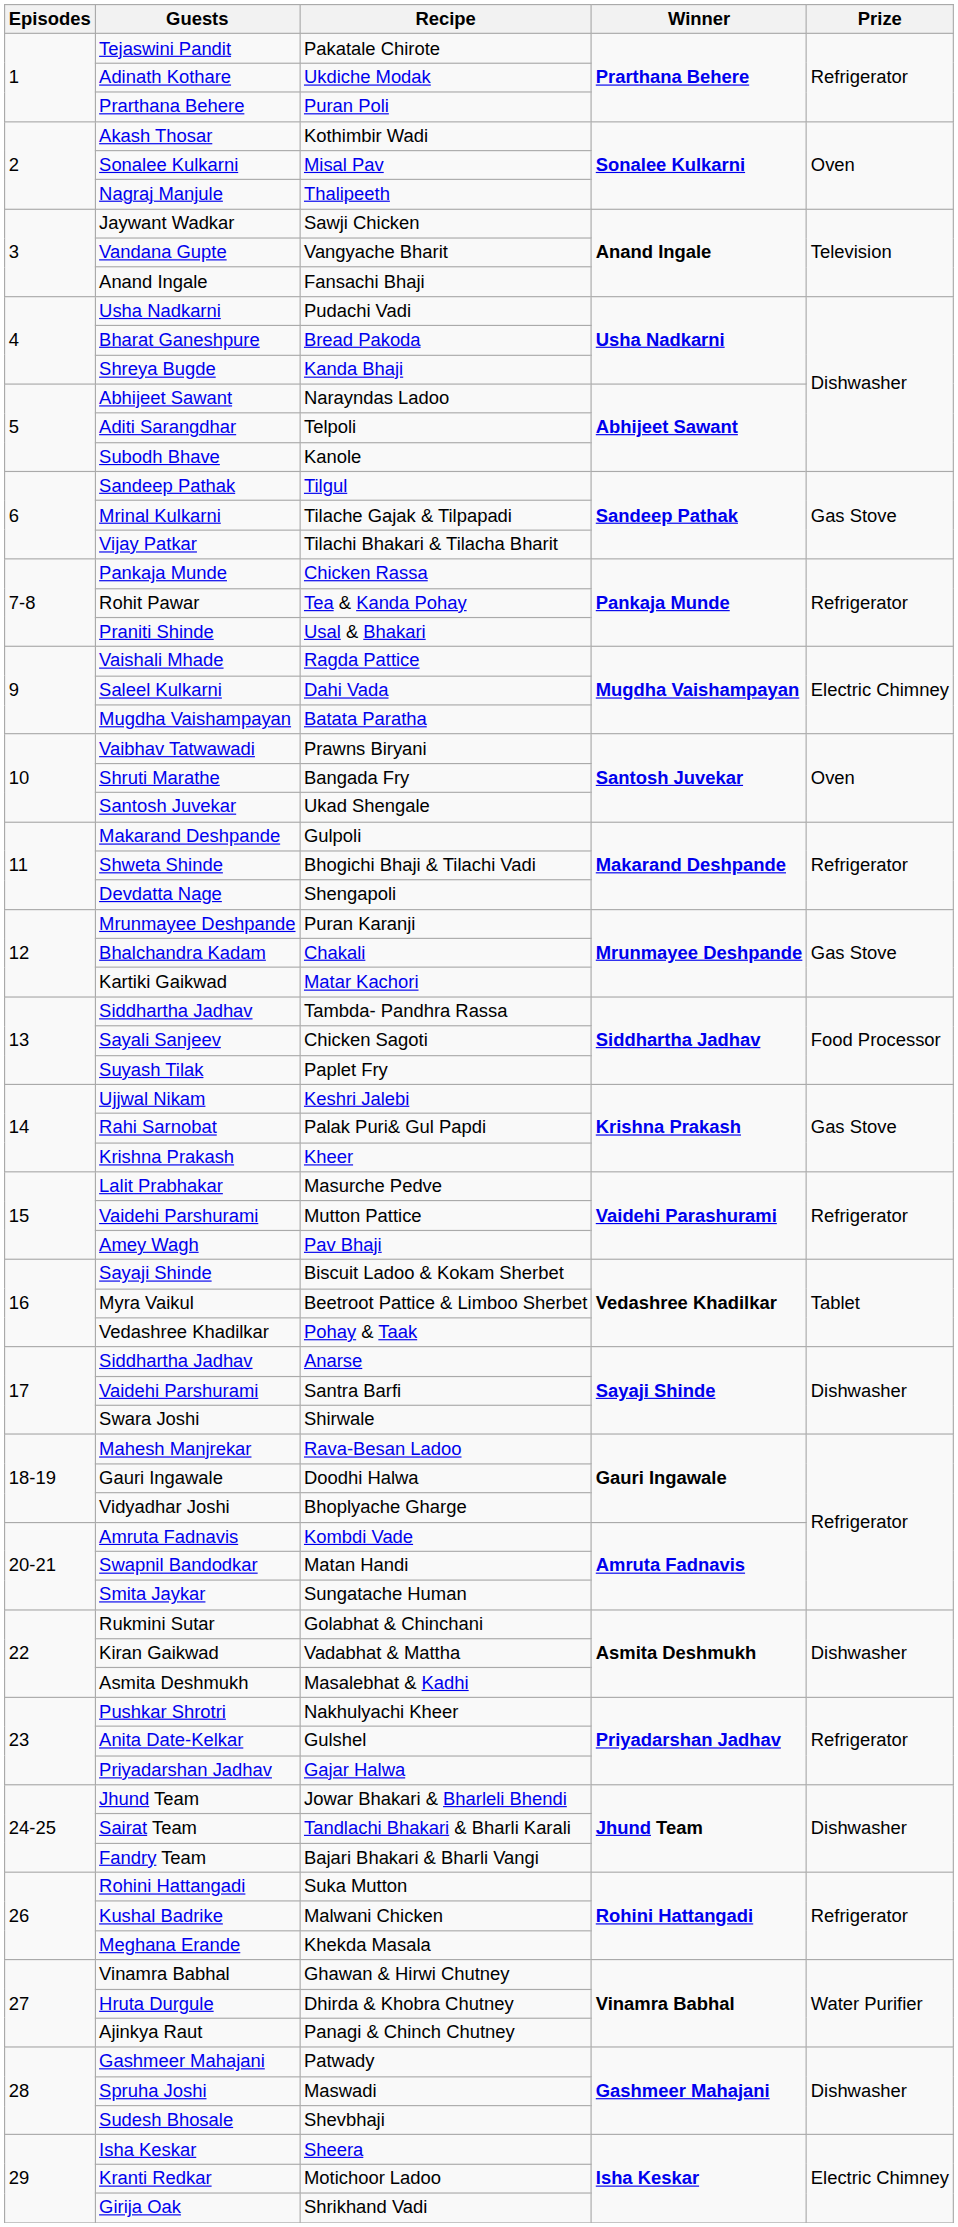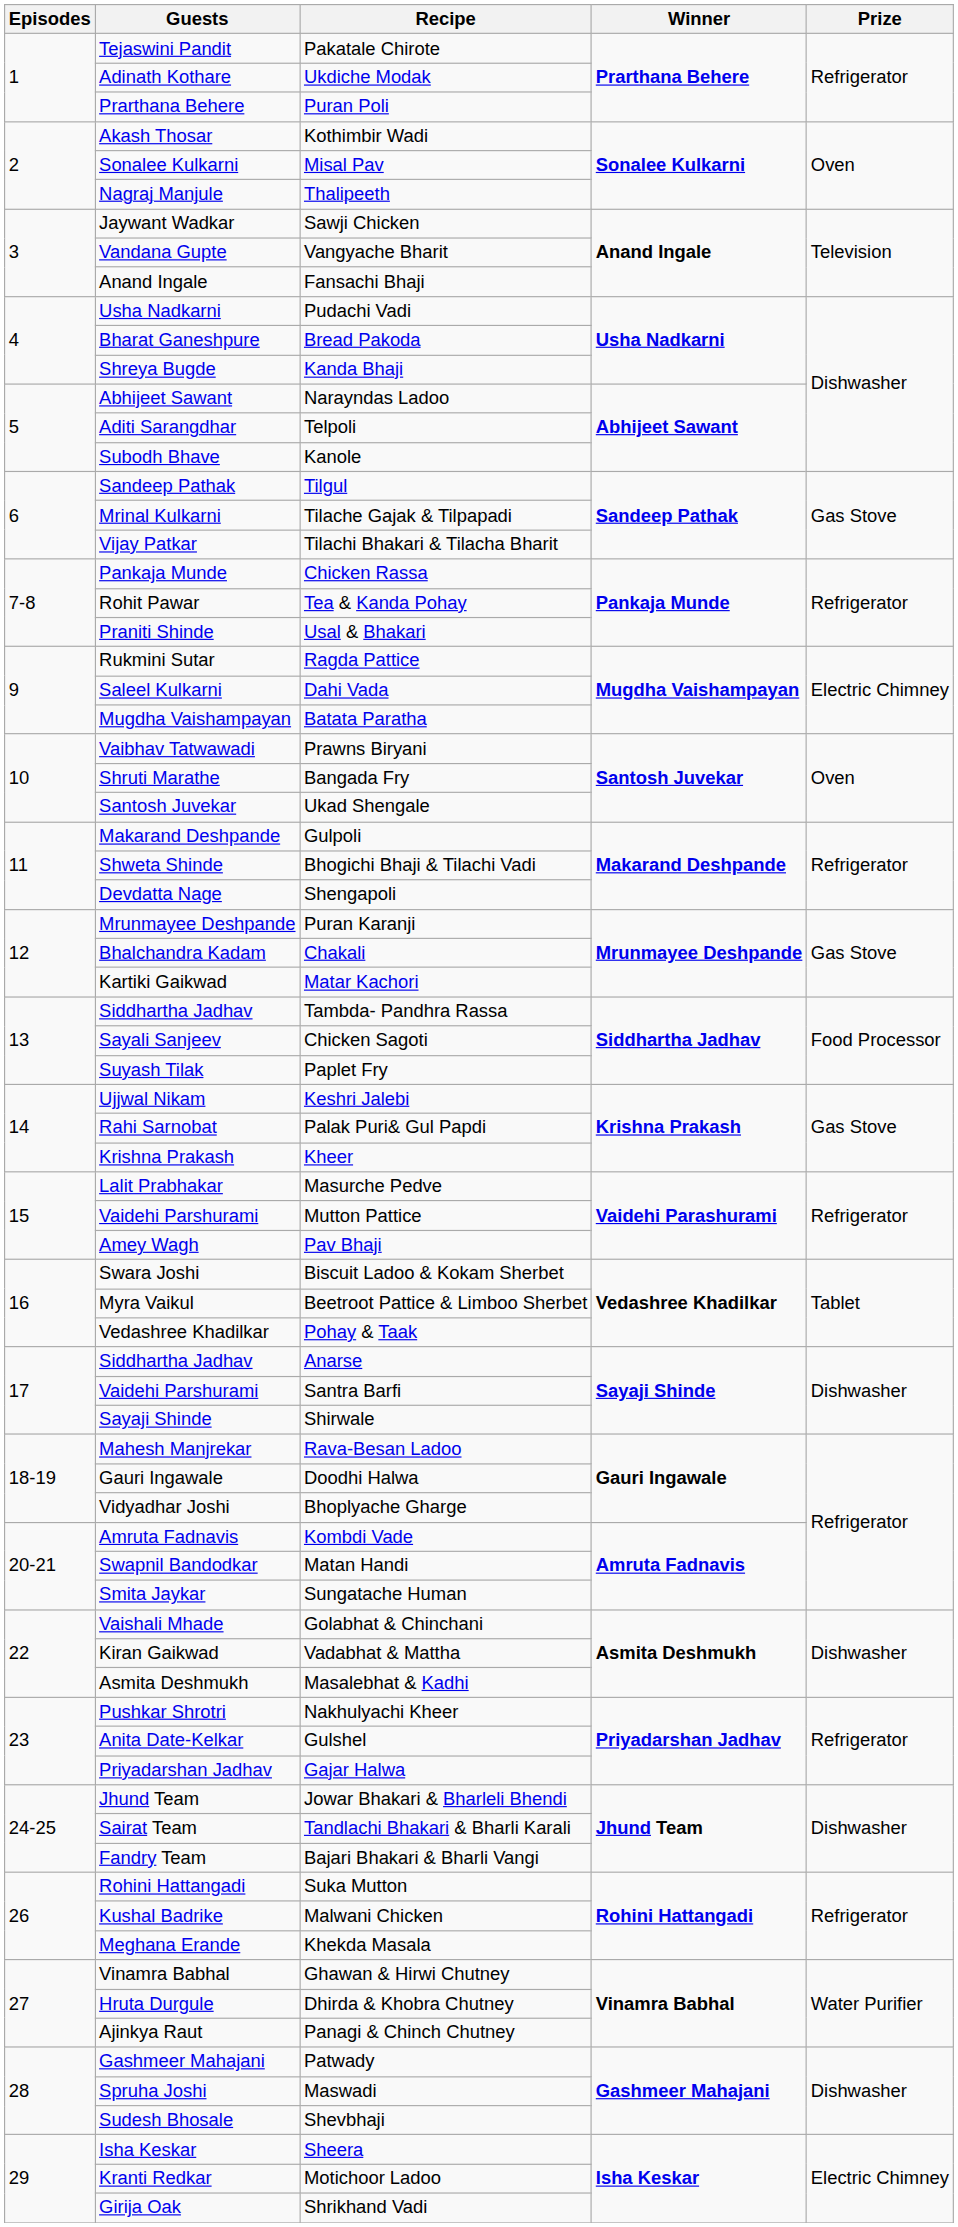 <table class="wikitable sortable">
 <tr>
 <th>Episodes</th>
 <th>Guests</th>
 <th>Recipe</th>
 <th>Winner</th>
 <th>Prize</th>
 </tr>
 <tr>
 <td rowspan="3">1</td>
 <td><a href='#'>Tejaswini Pandit</a></td>
 <td>Pakatale Chirote</td>
 <td rowspan="3"><strong><a href='#'>Prarthana Behere</a></strong></td>
 <td rowspan="3">Refrigerator</td>
 </tr>
 <tr>
 <td><a href='#'>Adinath Kothare</a></td>
 <td><a href='#'>Ukdiche Modak</a></td>
 </tr>
 <tr>
 <td><a href='#'>Prarthana Behere</a></td>
 <td><a href='#'>Puran Poli</a></td>
 </tr>
 <tr>
 <td rowspan="3">2</td>
 <td><a href='#'>Akash Thosar</a></td>
 <td>Kothimbir Wadi</td>
 <td rowspan="3"><strong><a href='#'>Sonalee Kulkarni</a></strong></td>
 <td rowspan="3">Oven</td>
 </tr>
 <tr>
 <td><a href='#'>Sonalee Kulkarni</a></td>
 <td><a href='#'>Misal Pav</a></td>
 </tr>
 <tr>
 <td><a href='#'>Nagraj Manjule</a></td>
 <td><a href='#'>Thalipeeth</a></td>
 </tr>
 <tr>
 <td rowspan="3">3</td>
 <td>Jaywant Wadkar</td>
 <td>Sawji Chicken</td>
 <td rowspan="3"><strong>Anand Ingale</strong></td>
 <td rowspan="3">Television</td>
 </tr>
 <tr>
 <td><a href='#'>Vandana Gupte</a></td>
 <td>Vangyache Bharit</td>
 </tr>
 <tr>
 <td>Anand Ingale</td>
 <td>Fansachi Bhaji</td>
 </tr>
 <tr>
 <td rowspan="3">4</td>
 <td><a href='#'>Usha Nadkarni</a></td>
 <td>Pudachi Vadi</td>
 <td rowspan="3"><strong><a href='#'>Usha Nadkarni</a></strong></td>
 <td rowspan="6">Dishwasher</td>
 </tr>
 <tr>
 <td><a href='#'>Bharat Ganeshpure</a></td>
 <td><a href='#'>Bread Pakoda</a></td>
 </tr>
 <tr>
 <td><a href='#'>Shreya Bugde</a></td>
 <td><a href='#'>Kanda Bhaji</a></td>
 </tr>
 <tr>
 <td rowspan="3">5</td>
 <td><a href='#'>Abhijeet Sawant</a></td>
 <td>Narayndas Ladoo</td>
 <td rowspan="3"><strong><a href='#'>Abhijeet Sawant</a></strong></td>
 </tr>
 <tr>
 <td><a href='#'>Aditi Sarangdhar</a></td>
 <td>Telpoli</td>
 </tr>
 <tr>
 <td><a href='#'>Subodh Bhave</a></td>
 <td>Kanole</td>
 </tr>
 <tr>
 <td rowspan="3">6</td>
 <td><a href='#'>Sandeep Pathak</a></td>
 <td><a href='#'>Tilgul</a></td>
 <td rowspan="3"><strong><a href='#'>Sandeep Pathak</a></strong></td>
 <td rowspan="3">Gas Stove</td>
 </tr>
 <tr>
 <td><a href='#'>Mrinal Kulkarni</a></td>
 <td>Tilache Gajak & Tilpapadi</td>
 </tr>
 <tr>
 <td><a href='#'>Vijay Patkar</a></td>
 <td>Tilachi Bhakari & Tilacha Bharit</td>
 </tr>
 <tr>
 <td rowspan="3">7-8</td>
 <td><a href='#'>Pankaja Munde</a></td>
 <td><a href='#'>Chicken Rassa</a></td>
 <td rowspan="3"><strong><a href='#'>Pankaja Munde</a></strong></td>
 <td rowspan="3">Refrigerator</td>
 </tr>
 <tr>
 <td>Rohit Pawar</td>
 <td><a href='#'>Tea</a> & <a href='#'>Kanda Pohay</a></td>
 </tr>
 <tr>
 <td><a href='#'>Praniti Shinde</a></td>
 <td><a href='#'>Usal</a> & <a href='#'>Bhakari</a></td>
 </tr>
 <tr>
 <td rowspan="3">9</td>
-<td><a href='#'>Vaishali Mhade</a></td>
+<td>Rukmini Sutar</td>
 <td><a href='#'>Ragda Pattice</a></td>
 <td rowspan="3"><strong><a href='#'>Mugdha Vaishampayan</a></strong></td>
 <td rowspan="3">Electric Chimney</td>
 </tr>
 <tr>
 <td><a href='#'>Saleel Kulkarni</a></td>
 <td><a href='#'>Dahi Vada</a></td>
 </tr>
 <tr>
 <td><a href='#'>Mugdha Vaishampayan</a></td>
 <td><a href='#'>Batata Paratha</a></td>
 </tr>
 <tr>
 <td rowspan="3">10</td>
 <td><a href='#'>Vaibhav Tatwawadi</a></td>
 <td>Prawns Biryani</td>
 <td rowspan="3"><strong><a href='#'>Santosh Juvekar</a></strong></td>
 <td rowspan="3">Oven</td>
 </tr>
 <tr>
 <td><a href='#'>Shruti Marathe</a></td>
 <td>Bangada Fry</td>
 </tr>
 <tr>
 <td><a href='#'>Santosh Juvekar</a></td>
 <td>Ukad Shengale</td>
 </tr>
 <tr>
 <td rowspan="3">11</td>
 <td><a href='#'>Makarand Deshpande</a></td>
 <td>Gulpoli</td>
 <td rowspan="3"><strong><a href='#'>Makarand Deshpande</a></strong></td>
 <td rowspan="3">Refrigerator</td>
 </tr>
 <tr>
 <td><a href='#'>Shweta Shinde</a></td>
 <td>Bhogichi Bhaji & Tilachi Vadi</td>
 </tr>
 <tr>
 <td><a href='#'>Devdatta Nage</a></td>
 <td>Shengapoli</td>
 </tr>
 <tr>
 <td rowspan="3">12</td>
 <td><a href='#'>Mrunmayee Deshpande</a></td>
 <td>Puran Karanji</td>
 <td rowspan="3"><strong><a href='#'>Mrunmayee Deshpande</a></strong></td>
 <td rowspan="3">Gas Stove</td>
 </tr>
 <tr>
 <td><a href='#'>Bhalchandra Kadam</a></td>
 <td><a href='#'>Chakali</a></td>
 </tr>
 <tr>
 <td>Kartiki Gaikwad</td>
 <td><a href='#'>Matar Kachori</a></td>
 </tr>
 <tr>
 <td rowspan="3">13</td>
 <td><a href='#'>Siddhartha Jadhav</a></td>
 <td>Tambda- Pandhra Rassa</td>
 <td rowspan="3"><strong><a href='#'>Siddhartha Jadhav</a></strong></td>
 <td rowspan="3">Food Processor</td>
 </tr>
 <tr>
 <td><a href='#'>Sayali Sanjeev</a></td>
 <td>Chicken Sagoti</td>
 </tr>
 <tr>
 <td><a href='#'>Suyash Tilak</a></td>
 <td>Paplet Fry</td>
 </tr>
 <tr>
 <td rowspan="3">14</td>
 <td><a href='#'>Ujjwal Nikam</a></td>
 <td><a href='#'>Keshri Jalebi</a></td>
 <td rowspan="3"><strong><a href='#'>Krishna Prakash</a></strong></td>
 <td rowspan="3">Gas Stove</td>
 </tr>
 <tr>
 <td><a href='#'>Rahi Sarnobat</a></td>
 <td>Palak Puri& Gul Papdi</td>
 </tr>
 <tr>
 <td><a href='#'>Krishna Prakash</a></td>
 <td><a href='#'>Kheer</a></td>
 </tr>
 <tr>
 <td rowspan="3">15</td>
 <td><a href='#'>Lalit Prabhakar</a></td>
 <td>Masurche Pedve</td>
 <td rowspan="3"><strong><a href='#'>Vaidehi Parashurami</a></strong></td>
 <td rowspan="3">Refrigerator</td>
 </tr>
 <tr>
 <td><a href='#'>Vaidehi Parshurami</a></td>
 <td>Mutton Pattice</td>
 </tr>
 <tr>
 <td><a href='#'>Amey Wagh</a></td>
 <td><a href='#'>Pav Bhaji</a></td>
 </tr>
 <tr>
 <td rowspan="3">16</td>
-<td><a href='#'>Sayaji Shinde</a></td>
+<td>Swara Joshi</td>
 <td>Biscuit Ladoo & Kokam Sherbet</td>
 <td rowspan="3"><strong>Vedashree Khadilkar</strong></td>
 <td rowspan="3">Tablet</td>
 </tr>
 <tr>
 <td>Myra Vaikul</td>
 <td>Beetroot Pattice & Limboo Sherbet</td>
 </tr>
 <tr>
 <td>Vedashree Khadilkar</td>
 <td><a href='#'>Pohay</a> & <a href='#'>Taak</a></td>
 </tr>
 <tr>
 <td rowspan="3">17</td>
 <td><a href='#'>Siddhartha Jadhav</a></td>
 <td><a href='#'>Anarse</a></td>
 <td rowspan="3"><strong><a href='#'>Sayaji Shinde</a></strong></td>
 <td rowspan="3">Dishwasher</td>
 </tr>
 <tr>
 <td><a href='#'>Vaidehi Parshurami</a></td>
 <td>Santra Barfi</td>
 </tr>
 <tr>
-<td>Swara Joshi</td>
+<td><a href='#'>Sayaji Shinde</a></td>
 <td>Shirwale</td>
 </tr>
 <tr>
 <td rowspan="3">18-19</td>
 <td><a href='#'>Mahesh Manjrekar</a></td>
 <td><a href='#'>Rava-Besan Ladoo</a></td>
 <td rowspan="3"><strong>Gauri Ingawale</strong></td>
 <td rowspan="6">Refrigerator</td>
 </tr>
 <tr>
 <td>Gauri Ingawale</td>
 <td>Doodhi Halwa</td>
 </tr>
 <tr>
 <td>Vidyadhar Joshi</td>
 <td>Bhoplyache Gharge</td>
 </tr>
 <tr>
 <td rowspan="3">20-21</td>
 <td><a href='#'>Amruta Fadnavis</a></td>
 <td><a href='#'>Kombdi Vade</a></td>
 <td rowspan="3"><strong><a href='#'>Amruta Fadnavis</a></strong></td>
 </tr>
 <tr>
 <td><a href='#'>Swapnil Bandodkar</a></td>
 <td>Matan Handi</td>
 </tr>
 <tr>
 <td><a href='#'>Smita Jaykar</a></td>
 <td>Sungatache Human</td>
 </tr>
 <tr>
 <td rowspan="3">22</td>
-<td>Rukmini Sutar</td>
+<td><a href='#'>Vaishali Mhade</a></td>
 <td>Golabhat & Chinchani</td>
 <td rowspan="3"><strong>Asmita Deshmukh</strong></td>
 <td rowspan="3">Dishwasher</td>
 </tr>
 <tr>
 <td>Kiran Gaikwad</td>
 <td>Vadabhat & Mattha</td>
 </tr>
 <tr>
 <td>Asmita Deshmukh</td>
 <td>Masalebhat & <a href='#'>Kadhi</a></td>
 </tr>
 <tr>
 <td rowspan="3">23</td>
 <td><a href='#'>Pushkar Shrotri</a></td>
 <td>Nakhulyachi Kheer</td>
 <td rowspan="3"><strong><a href='#'>Priyadarshan Jadhav</a></strong></td>
 <td rowspan="3">Refrigerator</td>
 </tr>
 <tr>
 <td><a href='#'>Anita Date-Kelkar</a></td>
 <td>Gulshel</td>
 </tr>
 <tr>
 <td><a href='#'>Priyadarshan Jadhav</a></td>
 <td><a href='#'>Gajar Halwa</a></td>
 </tr>
 <tr>
 <td rowspan="3">24-25</td>
 <td><a href='#'>Jhund</a> Team</td>
 <td>Jowar Bhakari & <a href='#'>Bharleli Bhendi</a></td>
 <td rowspan="3"><strong><a href='#'>Jhund</a> Team</strong></td>
 <td rowspan="3">Dishwasher</td>
 </tr>
 <tr>
 <td><a href='#'>Sairat</a> Team</td>
 <td><a href='#'>Tandlachi Bhakari</a> & Bharli Karali</td>
 </tr>
 <tr>
 <td><a href='#'>Fandry</a> Team</td>
 <td>Bajari Bhakari & Bharli Vangi</td>
 </tr>
 <tr>
 <td rowspan="3">26</td>
 <td><a href='#'>Rohini Hattangadi</a></td>
 <td>Suka Mutton</td>
 <td rowspan="3"><strong><a href='#'>Rohini Hattangadi</a></strong></td>
 <td rowspan="3">Refrigerator</td>
 </tr>
 <tr>
 <td><a href='#'>Kushal Badrike</a></td>
 <td>Malwani Chicken</td>
 </tr>
 <tr>
 <td><a href='#'>Meghana Erande</a></td>
 <td>Khekda Masala</td>
 </tr>
 <tr>
 <td rowspan="3">27</td>
 <td>Vinamra Babhal</td>
 <td>Ghawan & Hirwi Chutney</td>
 <td rowspan="3"><strong>Vinamra Babhal</strong></td>
 <td rowspan="3">Water Purifier</td>
 </tr>
 <tr>
 <td><a href='#'>Hruta Durgule</a></td>
 <td>Dhirda & Khobra Chutney</td>
 </tr>
 <tr>
 <td>Ajinkya Raut</td>
 <td>Panagi & Chinch Chutney</td>
 </tr>
 <tr>
 <td rowspan="3">28</td>
 <td><a href='#'>Gashmeer Mahajani</a></td>
 <td>Patwady</td>
 <td rowspan="3"><strong><a href='#'>Gashmeer Mahajani</a></strong></td>
 <td rowspan="3">Dishwasher</td>
 </tr>
 <tr>
 <td><a href='#'>Spruha Joshi</a></td>
 <td>Maswadi</td>
 </tr>
 <tr>
 <td><a href='#'>Sudesh Bhosale</a></td>
 <td>Shevbhaji</td>
 </tr>
 <tr>
 <td rowspan="3">29</td>
 <td><a href='#'>Isha Keskar</a></td>
 <td><a href='#'>Sheera</a></td>
 <td rowspan="3"><strong><a href='#'>Isha Keskar</a></strong></td>
 <td rowspan="3">Electric Chimney</td>
 </tr>
 <tr>
 <td><a href='#'>Kranti Redkar</a></td>
 <td>Motichoor Ladoo</td>
 </tr>
 <tr>
 <td><a href='#'>Girija Oak</a></td>
 <td>Shrikhand Vadi</td>
 </tr>
 </table>
